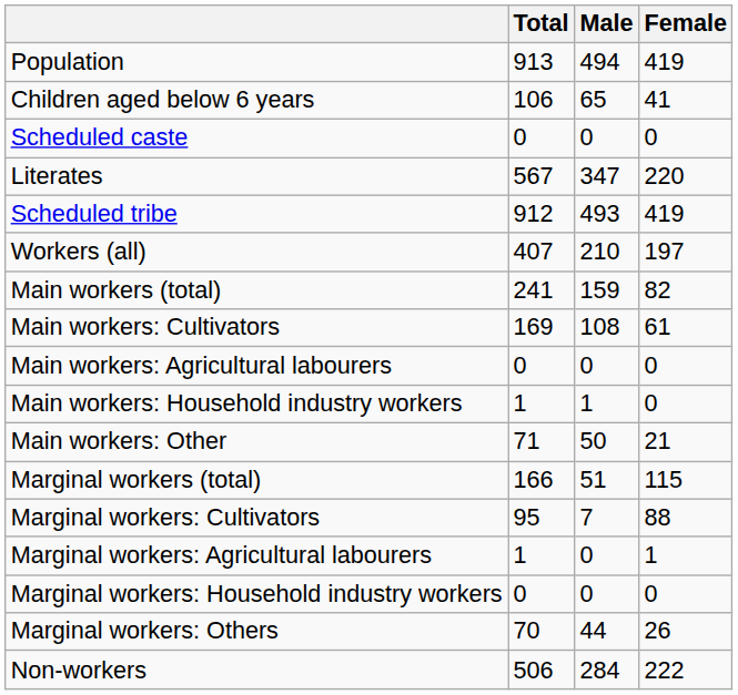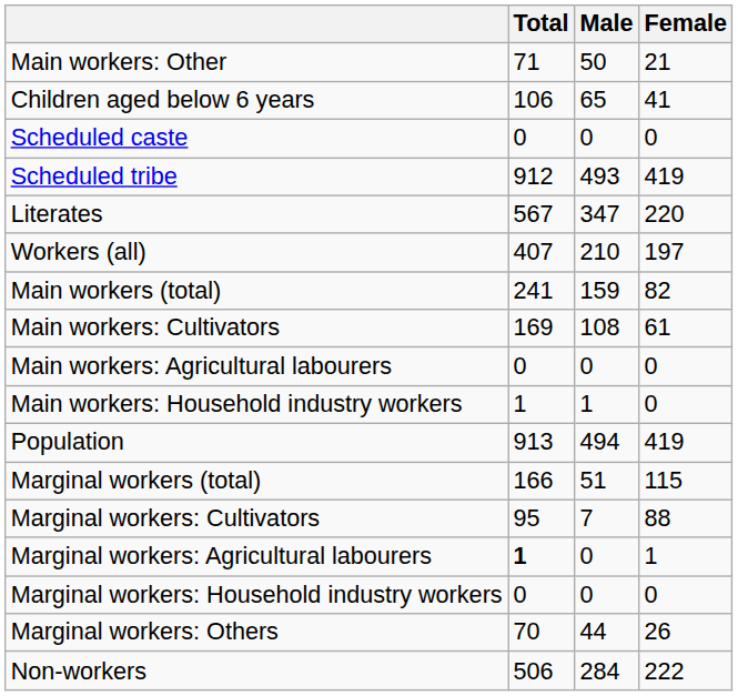 <table class="wikitable sortable">
 <tr>
 <th></th>
 <th>Total</th>
 <th>Male</th>
 <th>Female</th>
 </tr>
 <tr>
-<td>Population</td>
-<td>913</td>
-<td>494</td>
-<td>419</td>
+<td>Main workers: Other</td>
+<td>71</td>
+<td>50</td>
+<td>21</td>
 </tr>
 <tr>
 <td>Children aged below 6 years</td>
 <td>106</td>
 <td>65</td>
 <td>41</td>
 </tr>
 <tr>
 <td><a href='#'>Scheduled caste</a></td>
 <td>0</td>
 <td>0</td>
 <td>0</td>
 </tr>
 <tr>
+<td><a href='#'>Scheduled tribe</a></td>
+<td>912</td>
+<td>493</td>
+<td>419</td>
+</tr>
+<tr>
 <td>Literates</td>
 <td>567</td>
 <td>347</td>
 <td>220</td>
-</tr>
-<tr>
-<td><a href='#'>Scheduled tribe</a></td>
-<td>912</td>
-<td>493</td>
-<td>419</td>
 </tr>
 <tr>
 <td>Workers (all)</td>
 <td>407</td>
 <td>210</td>
 <td>197</td>
 </tr>
 <tr>
 <td>Main workers (total)</td>
 <td>241</td>
 <td>159</td>
 <td>82</td>
 </tr>
 <tr>
 <td>Main workers: Cultivators</td>
 <td>169</td>
 <td>108</td>
 <td>61</td>
 </tr>
 <tr>
 <td>Main workers: Agricultural labourers</td>
 <td>0</td>
 <td>0</td>
 <td>0</td>
 </tr>
 <tr>
 <td>Main workers: Household industry workers</td>
 <td>1</td>
 <td>1</td>
 <td>0</td>
 </tr>
 <tr>
-<td>Main workers: Other</td>
-<td>71</td>
-<td>50</td>
-<td>21</td>
+<td>Population</td>
+<td>913</td>
+<td>494</td>
+<td>419</td>
 </tr>
 <tr>
 <td>Marginal workers (total)</td>
 <td>166</td>
 <td>51</td>
 <td>115</td>
 </tr>
 <tr>
 <td>Marginal workers: Cultivators</td>
 <td>95</td>
 <td>7</td>
 <td>88</td>
 </tr>
 <tr>
 <td>Marginal workers: Agricultural labourers</td>
-<td>1</td>
+<td><strong>1</strong></td>
 <td>0</td>
 <td>1</td>
 </tr>
 <tr>
 <td>Marginal workers: Household industry workers</td>
 <td>0</td>
 <td>0</td>
 <td>0</td>
 </tr>
 <tr>
 <td>Marginal workers: Others</td>
 <td>70</td>
 <td>44</td>
 <td>26</td>
 </tr>
 <tr>
 <td>Non-workers</td>
 <td>506</td>
 <td>284</td>
 <td>222</td>
 </tr>
 </table>
